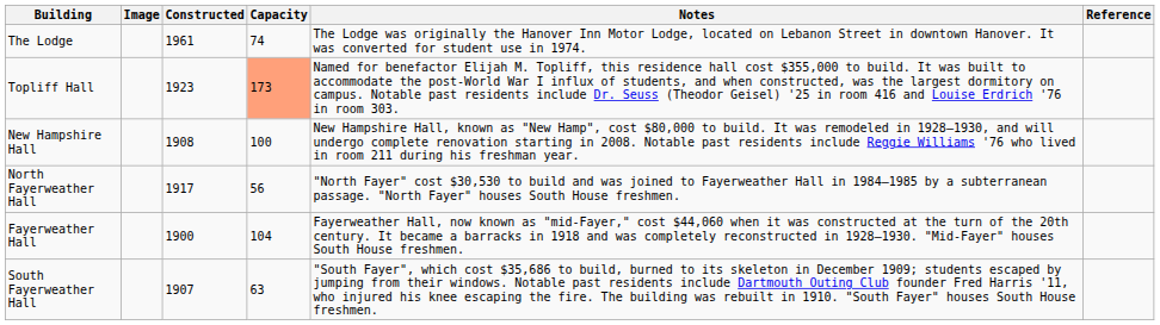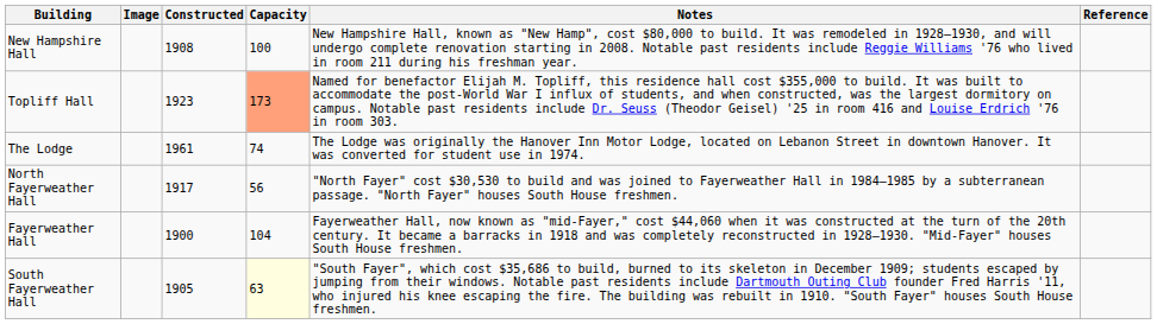 <table class="wikitable sortable">
 <tr>
 <th>Building</th>
 <th>Image</th>
 <th>Constructed</th>
 <th>Capacity</th>
 <th>Notes</th>
 <th>Reference</th>
 </tr>
 <tr>
-<td>The Lodge</td>
+<td>New Hampshire Hall</td>
 <td></td>
-<td>1961</td>
-<td>74</td>
-<td>The Lodge was originally the Hanover Inn Motor Lodge, located on Lebanon Street in downtown Hanover. It was converted for student use in 1974.</td>
+<td>1908</td>
+<td>100</td>
+<td>New Hampshire Hall, known as "New Hamp", cost $80,000 to build. It was remodeled in 1928–1930, and will undergo complete renovation starting in 2008. Notable past residents include <a href='#'>Reggie Williams</a> '76 who lived in room 211 during his freshman year.</td>
 <td><br></td>
 </tr>
 <tr>
 <td>Topliff Hall</td>
 <td></td>
 <td>1923</td>
 <td style="background: lightsalmon;">173</td>
 <td>Named for benefactor Elijah M. Topliff, this residence hall cost $355,000 to build. It was built to accommodate the post-World War I influx of students, and when constructed, was the largest dormitory on campus. Notable past residents include <a href='#'>Dr. Seuss</a> (Theodor Geisel) '25 in room 416 and <a href='#'>Louise Erdrich</a> '76 in room 303.</td>
 <td><br></td>
 </tr>
 <tr>
-<td>New Hampshire Hall</td>
+<td>The Lodge</td>
 <td></td>
-<td>1908</td>
-<td>100</td>
-<td>New Hampshire Hall, known as "New Hamp", cost $80,000 to build. It was remodeled in 1928–1930, and will undergo complete renovation starting in 2008. Notable past residents include <a href='#'>Reggie Williams</a> '76 who lived in room 211 during his freshman year.</td>
+<td>1961</td>
+<td>74</td>
+<td>The Lodge was originally the Hanover Inn Motor Lodge, located on Lebanon Street in downtown Hanover. It was converted for student use in 1974.</td>
 <td><br></td>
 </tr>
 <tr>
 <td>North Fayerweather Hall</td>
 <td></td>
 <td>1917</td>
 <td>56</td>
 <td>"North Fayer" cost $30,530 to build and was joined to Fayerweather Hall in 1984–1985 by a subterranean passage. "North Fayer" houses South House freshmen.</td>
 <td></td>
 </tr>
 <tr>
 <td>Fayerweather Hall</td>
 <td></td>
 <td>1900</td>
 <td>104</td>
 <td>Fayerweather Hall, now known as "mid-Fayer," cost $44,060 when it was constructed at the turn of the 20th century. It became a barracks in 1918 and was completely reconstructed in 1928–1930. "Mid-Fayer" houses South House freshmen.</td>
 <td></td>
 </tr>
 <tr>
 <td>South Fayerweather Hall</td>
 <td></td>
-<td>1907</td>
-<td>63</td>
+<td>1905</td>
+<td style="background: lightyellow;">63</td>
 <td>"South Fayer", which cost $35,686 to build, burned to its skeleton in December 1909; students escaped by jumping from their windows. Notable past residents include <a href='#'>Dartmouth Outing Club</a> founder Fred Harris '11, who injured his knee escaping the fire. The building was rebuilt in 1910. "South Fayer" houses South House freshmen.</td>
 <td></td>
 </tr>
 </table>
